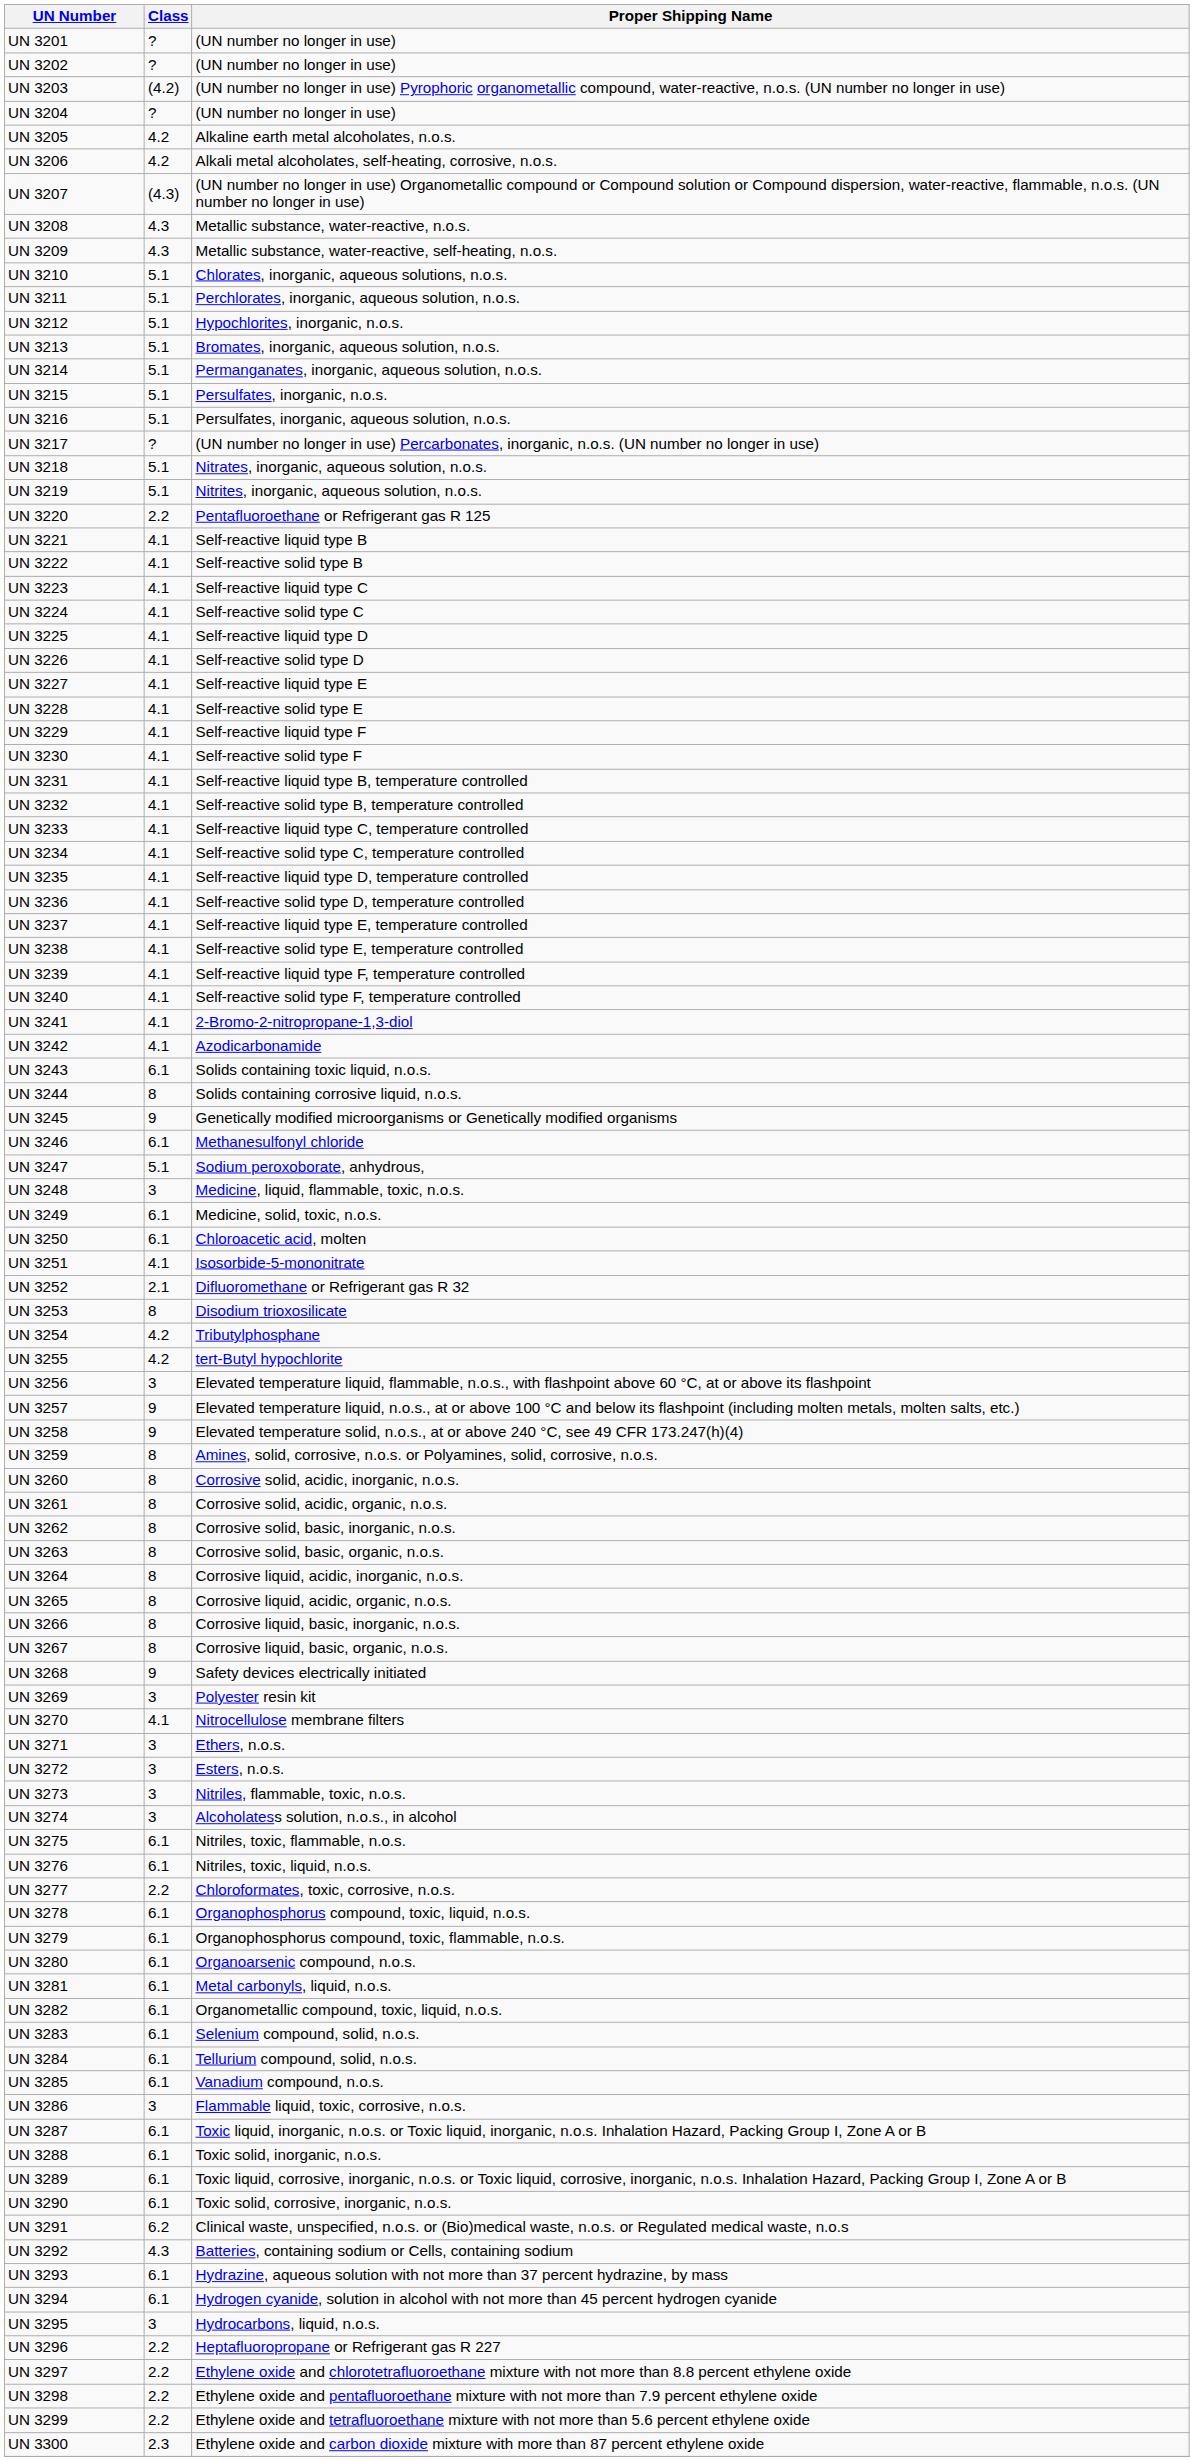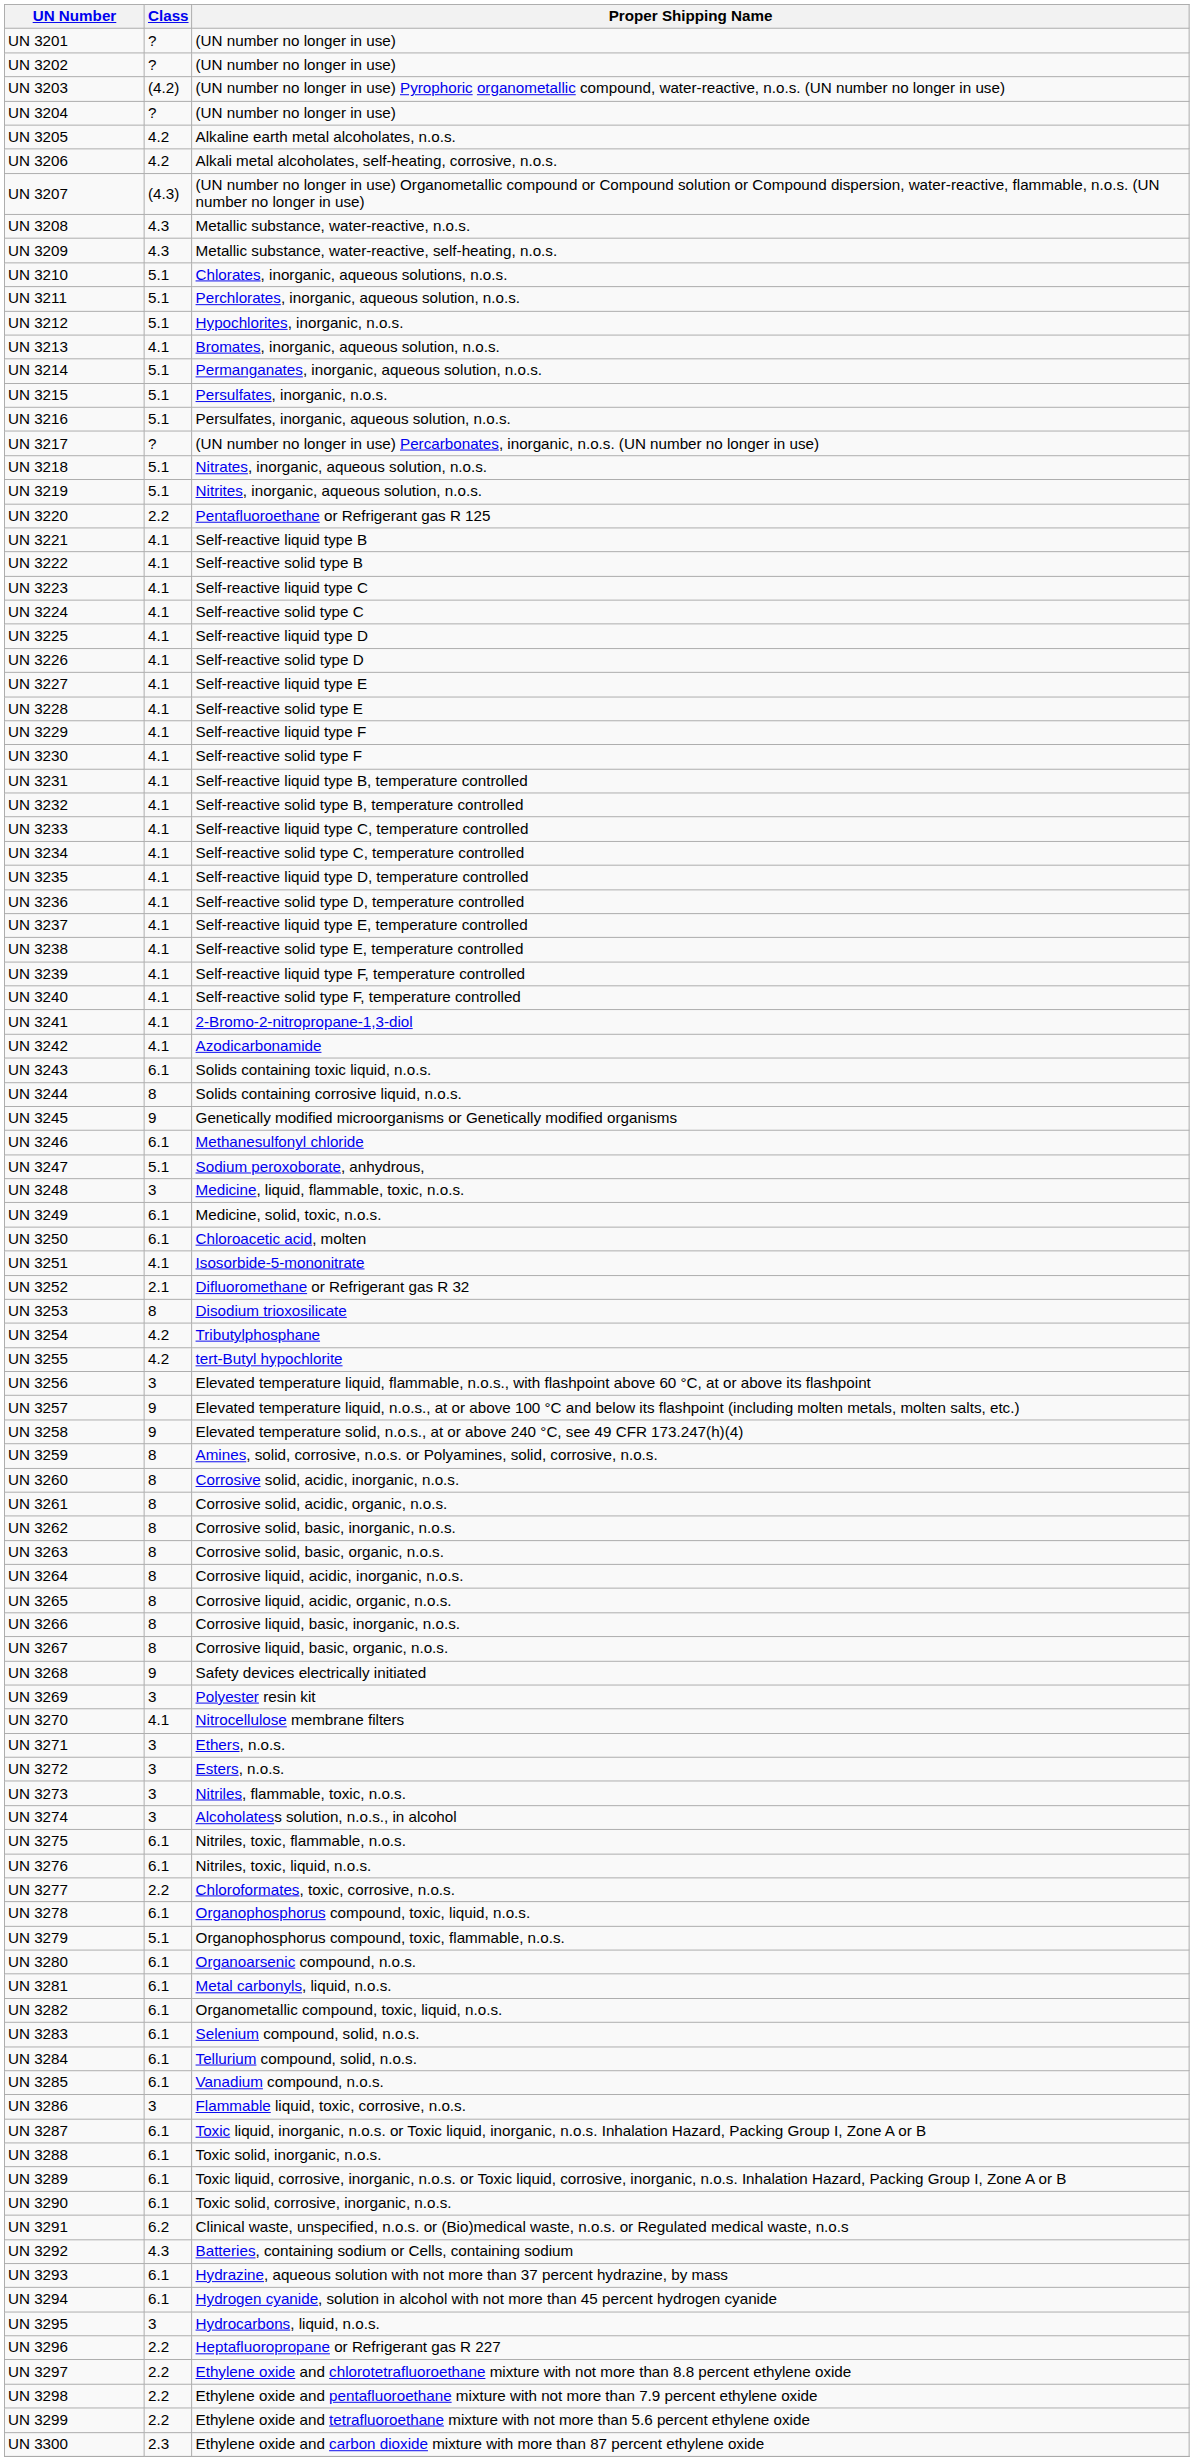 <table class="wikitable">
 <tr>
 <th width="140px"><a href='#'>UN Number</a></th>
 <th><a href='#'>Class</a></th>
 <th>Proper Shipping Name</th>
 </tr>
 <tr>
 <td>UN 3201</td>
 <td>?</td>
 <td>(UN number no longer in use)</td>
 </tr>
 <tr>
 <td>UN 3202</td>
 <td>?</td>
 <td>(UN number no longer in use)</td>
 </tr>
 <tr>
 <td>UN 3203</td>
 <td>(4.2)</td>
 <td>(UN number no longer in use) <a href='#'>Pyrophoric</a> <a href='#'>organometallic</a> compound, water-reactive, n.o.s. (UN number no longer in use)</td>
 </tr>
 <tr>
 <td>UN 3204</td>
 <td>?</td>
 <td>(UN number no longer in use)</td>
 </tr>
 <tr>
 <td>UN 3205</td>
 <td>4.2</td>
 <td>Alkaline earth metal alcoholates, n.o.s.</td>
 </tr>
 <tr>
 <td>UN 3206</td>
 <td>4.2</td>
 <td>Alkali metal alcoholates, self-heating, corrosive, n.o.s.</td>
 </tr>
 <tr>
 <td>UN 3207</td>
 <td>(4.3)</td>
 <td>(UN number no longer in use) Organometallic compound or Compound solution or Compound dispersion, water-reactive, flammable, n.o.s. (UN number no longer in use)</td>
 </tr>
 <tr>
 <td>UN 3208</td>
 <td>4.3</td>
 <td>Metallic substance, water-reactive, n.o.s.</td>
 </tr>
 <tr>
 <td>UN 3209</td>
 <td>4.3</td>
 <td>Metallic substance, water-reactive, self-heating, n.o.s.</td>
 </tr>
 <tr>
 <td>UN 3210</td>
 <td>5.1</td>
 <td><a href='#'>Chlorates</a>, inorganic, aqueous solutions, n.o.s.</td>
 </tr>
 <tr>
 <td>UN 3211</td>
 <td>5.1</td>
 <td><a href='#'>Perchlorates</a>, inorganic, aqueous solution, n.o.s.</td>
 </tr>
 <tr>
 <td>UN 3212</td>
 <td>5.1</td>
 <td><a href='#'>Hypochlorites</a>, inorganic, n.o.s.</td>
 </tr>
 <tr>
 <td>UN 3213</td>
-<td>5.1</td>
+<td>4.1</td>
 <td><a href='#'>Bromates</a>, inorganic, aqueous solution, n.o.s.</td>
 </tr>
 <tr>
 <td>UN 3214</td>
 <td>5.1</td>
 <td><a href='#'>Permanganates</a>, inorganic, aqueous solution, n.o.s.</td>
 </tr>
 <tr>
 <td>UN 3215</td>
 <td>5.1</td>
 <td><a href='#'>Persulfates</a>, inorganic, n.o.s.</td>
 </tr>
 <tr>
 <td>UN 3216</td>
 <td>5.1</td>
 <td>Persulfates, inorganic, aqueous solution, n.o.s.</td>
 </tr>
 <tr>
 <td>UN 3217</td>
 <td>?</td>
 <td>(UN number no longer in use) <a href='#'>Percarbonates</a>, inorganic, n.o.s. (UN number no longer in use)</td>
 </tr>
 <tr>
 <td>UN 3218</td>
 <td>5.1</td>
 <td><a href='#'>Nitrates</a>, inorganic, aqueous solution, n.o.s.</td>
 </tr>
 <tr>
 <td>UN 3219</td>
 <td>5.1</td>
 <td><a href='#'>Nitrites</a>, inorganic, aqueous solution, n.o.s.</td>
 </tr>
 <tr>
 <td>UN 3220</td>
 <td>2.2</td>
 <td><a href='#'>Pentafluoroethane</a> or Refrigerant gas R 125</td>
 </tr>
 <tr>
 <td>UN 3221</td>
 <td>4.1</td>
 <td>Self-reactive liquid type B</td>
 </tr>
 <tr>
 <td>UN 3222</td>
 <td>4.1</td>
 <td>Self-reactive solid type B</td>
 </tr>
 <tr>
 <td>UN 3223</td>
 <td>4.1</td>
 <td>Self-reactive liquid type C</td>
 </tr>
 <tr>
 <td>UN 3224</td>
 <td>4.1</td>
 <td>Self-reactive solid type C</td>
 </tr>
 <tr>
 <td>UN 3225</td>
 <td>4.1</td>
 <td>Self-reactive liquid type D</td>
 </tr>
 <tr>
 <td>UN 3226</td>
 <td>4.1</td>
 <td>Self-reactive solid type D</td>
 </tr>
 <tr>
 <td>UN 3227</td>
 <td>4.1</td>
 <td>Self-reactive liquid type E</td>
 </tr>
 <tr>
 <td>UN 3228</td>
 <td>4.1</td>
 <td>Self-reactive solid type E</td>
 </tr>
 <tr>
 <td>UN 3229</td>
 <td>4.1</td>
 <td>Self-reactive liquid type F</td>
 </tr>
 <tr>
 <td>UN 3230</td>
 <td>4.1</td>
 <td>Self-reactive solid type F</td>
 </tr>
 <tr>
 <td>UN 3231</td>
 <td>4.1</td>
 <td>Self-reactive liquid type B, temperature controlled</td>
 </tr>
 <tr>
 <td>UN 3232</td>
 <td>4.1</td>
 <td>Self-reactive solid type B, temperature controlled</td>
 </tr>
 <tr>
 <td>UN 3233</td>
 <td>4.1</td>
 <td>Self-reactive liquid type C, temperature controlled</td>
 </tr>
 <tr>
 <td>UN 3234</td>
 <td>4.1</td>
 <td>Self-reactive solid type C, temperature controlled</td>
 </tr>
 <tr>
 <td>UN 3235</td>
 <td>4.1</td>
 <td>Self-reactive liquid type D, temperature controlled</td>
 </tr>
 <tr>
 <td>UN 3236</td>
 <td>4.1</td>
 <td>Self-reactive solid type D, temperature controlled</td>
 </tr>
 <tr>
 <td>UN 3237</td>
 <td>4.1</td>
 <td>Self-reactive liquid type E, temperature controlled</td>
 </tr>
 <tr>
 <td>UN 3238</td>
 <td>4.1</td>
 <td>Self-reactive solid type E, temperature controlled</td>
 </tr>
 <tr>
 <td>UN 3239</td>
 <td>4.1</td>
 <td>Self-reactive liquid type F, temperature controlled</td>
 </tr>
 <tr>
 <td>UN 3240</td>
 <td>4.1</td>
 <td>Self-reactive solid type F, temperature controlled</td>
 </tr>
 <tr>
 <td>UN 3241</td>
 <td>4.1</td>
 <td><a href='#'>2-Bromo-2-nitropropane-1,3-diol</a></td>
 </tr>
 <tr>
 <td>UN 3242</td>
 <td>4.1</td>
 <td><a href='#'>Azodicarbonamide</a></td>
 </tr>
 <tr>
 <td>UN 3243</td>
 <td>6.1</td>
 <td>Solids containing toxic liquid, n.o.s.</td>
 </tr>
 <tr>
 <td>UN 3244</td>
 <td>8</td>
 <td>Solids containing corrosive liquid, n.o.s.</td>
 </tr>
 <tr>
 <td>UN 3245</td>
 <td>9</td>
 <td>Genetically modified microorganisms or Genetically modified organisms</td>
 </tr>
 <tr>
 <td>UN 3246</td>
 <td>6.1</td>
 <td><a href='#'>Methanesulfonyl chloride</a></td>
 </tr>
 <tr>
 <td>UN 3247</td>
 <td>5.1</td>
 <td><a href='#'>Sodium peroxoborate</a>, anhydrous,</td>
 </tr>
 <tr>
 <td>UN 3248</td>
 <td>3</td>
 <td><a href='#'>Medicine</a>, liquid, flammable, toxic, n.o.s.</td>
 </tr>
 <tr>
 <td>UN 3249</td>
 <td>6.1</td>
 <td>Medicine, solid, toxic, n.o.s.</td>
 </tr>
 <tr>
 <td>UN 3250</td>
 <td>6.1</td>
 <td><a href='#'>Chloroacetic acid</a>, molten</td>
 </tr>
 <tr>
 <td>UN 3251</td>
 <td>4.1</td>
 <td><a href='#'>Isosorbide-5-mononitrate</a></td>
 </tr>
 <tr>
 <td>UN 3252</td>
 <td>2.1</td>
 <td><a href='#'>Difluoromethane</a> or Refrigerant gas R 32</td>
 </tr>
 <tr>
 <td>UN 3253</td>
 <td>8</td>
 <td><a href='#'>Disodium trioxosilicate</a></td>
 </tr>
 <tr>
 <td>UN 3254</td>
 <td>4.2</td>
 <td><a href='#'>Tributylphosphane</a></td>
 </tr>
 <tr>
 <td>UN 3255</td>
 <td>4.2</td>
 <td><a href='#'>tert-Butyl hypochlorite</a></td>
 </tr>
 <tr>
 <td>UN 3256</td>
 <td>3</td>
 <td>Elevated temperature liquid, flammable, n.o.s., with flashpoint above 60 °C, at or above its flashpoint</td>
 </tr>
 <tr>
 <td>UN 3257</td>
 <td>9</td>
 <td>Elevated temperature liquid, n.o.s., at or above 100 °C and below its flashpoint (including molten metals, molten salts, etc.)</td>
 </tr>
 <tr>
 <td>UN 3258</td>
 <td>9</td>
 <td>Elevated temperature solid, n.o.s., at or above 240 °C, see 49 CFR 173.247(h)(4)</td>
 </tr>
 <tr>
 <td>UN 3259</td>
 <td>8</td>
 <td><a href='#'>Amines</a>, solid, corrosive, n.o.s. or Polyamines, solid, corrosive, n.o.s.</td>
 </tr>
 <tr>
 <td>UN 3260</td>
 <td>8</td>
 <td><a href='#'>Corrosive</a> solid, acidic, inorganic, n.o.s.</td>
 </tr>
 <tr>
 <td>UN 3261</td>
 <td>8</td>
 <td>Corrosive solid, acidic, organic, n.o.s.</td>
 </tr>
 <tr>
 <td>UN 3262</td>
 <td>8</td>
 <td>Corrosive solid, basic, inorganic, n.o.s.</td>
 </tr>
 <tr>
 <td>UN 3263</td>
 <td>8</td>
 <td>Corrosive solid, basic, organic, n.o.s.</td>
 </tr>
 <tr>
 <td>UN 3264</td>
 <td>8</td>
 <td>Corrosive liquid, acidic, inorganic, n.o.s.</td>
 </tr>
 <tr>
 <td>UN 3265</td>
 <td>8</td>
 <td>Corrosive liquid, acidic, organic, n.o.s.</td>
 </tr>
 <tr>
 <td>UN 3266</td>
 <td>8</td>
 <td>Corrosive liquid, basic, inorganic, n.o.s.</td>
 </tr>
 <tr>
 <td>UN 3267</td>
 <td>8</td>
 <td>Corrosive liquid, basic, organic, n.o.s.</td>
 </tr>
 <tr>
 <td>UN 3268</td>
 <td>9</td>
 <td>Safety devices electrically initiated</td>
 </tr>
 <tr>
 <td>UN 3269</td>
 <td>3</td>
 <td><a href='#'>Polyester</a> resin kit</td>
 </tr>
 <tr>
 <td>UN 3270</td>
 <td>4.1</td>
 <td><a href='#'>Nitrocellulose</a> membrane filters</td>
 </tr>
 <tr>
 <td>UN 3271</td>
 <td>3</td>
 <td><a href='#'>Ethers</a>, n.o.s.</td>
 </tr>
 <tr>
 <td>UN 3272</td>
 <td>3</td>
 <td><a href='#'>Esters</a>, n.o.s.</td>
 </tr>
 <tr>
 <td>UN 3273</td>
 <td>3</td>
 <td><a href='#'>Nitriles</a>, flammable, toxic, n.o.s.</td>
 </tr>
 <tr>
 <td>UN 3274</td>
 <td>3</td>
 <td><a href='#'>Alcoholates</a>s solution, n.o.s., in alcohol</td>
 </tr>
 <tr>
 <td>UN 3275</td>
 <td>6.1</td>
 <td>Nitriles, toxic, flammable, n.o.s.</td>
 </tr>
 <tr>
 <td>UN 3276</td>
 <td>6.1</td>
 <td>Nitriles, toxic, liquid, n.o.s.</td>
 </tr>
 <tr>
 <td>UN 3277</td>
 <td>2.2</td>
 <td><a href='#'>Chloroformates</a>, toxic, corrosive, n.o.s.</td>
 </tr>
 <tr>
 <td>UN 3278</td>
 <td>6.1</td>
 <td><a href='#'>Organophosphorus</a> compound, toxic, liquid, n.o.s.</td>
 </tr>
 <tr>
 <td>UN 3279</td>
-<td>6.1</td>
+<td>5.1</td>
 <td>Organophosphorus compound, toxic, flammable, n.o.s.</td>
 </tr>
 <tr>
 <td>UN 3280</td>
 <td>6.1</td>
 <td><a href='#'>Organoarsenic</a> compound, n.o.s.</td>
 </tr>
 <tr>
 <td>UN 3281</td>
 <td>6.1</td>
 <td><a href='#'>Metal carbonyls</a>, liquid, n.o.s.</td>
 </tr>
 <tr>
 <td>UN 3282</td>
 <td>6.1</td>
 <td>Organometallic compound, toxic, liquid, n.o.s.</td>
 </tr>
 <tr>
 <td>UN 3283</td>
 <td>6.1</td>
 <td><a href='#'>Selenium</a> compound, solid, n.o.s.</td>
 </tr>
 <tr>
 <td>UN 3284</td>
 <td>6.1</td>
 <td><a href='#'>Tellurium</a> compound, solid, n.o.s.</td>
 </tr>
 <tr>
 <td>UN 3285</td>
 <td>6.1</td>
 <td><a href='#'>Vanadium</a> compound, n.o.s.</td>
 </tr>
 <tr>
 <td>UN 3286</td>
 <td>3</td>
 <td><a href='#'>Flammable</a> liquid, toxic, corrosive, n.o.s.</td>
 </tr>
 <tr>
 <td>UN 3287</td>
 <td>6.1</td>
 <td><a href='#'>Toxic</a> liquid, inorganic, n.o.s. or Toxic liquid, inorganic, n.o.s. Inhalation Hazard, Packing Group I, Zone A or B</td>
 </tr>
 <tr>
 <td>UN 3288</td>
 <td>6.1</td>
 <td>Toxic solid, inorganic, n.o.s.</td>
 </tr>
 <tr>
 <td>UN 3289</td>
 <td>6.1</td>
 <td>Toxic liquid, corrosive, inorganic, n.o.s. or Toxic liquid, corrosive, inorganic, n.o.s. Inhalation Hazard, Packing Group I, Zone A or B</td>
 </tr>
 <tr>
 <td>UN 3290</td>
 <td>6.1</td>
 <td>Toxic solid, corrosive, inorganic, n.o.s.</td>
 </tr>
 <tr>
 <td>UN 3291</td>
 <td>6.2</td>
 <td>Clinical waste, unspecified, n.o.s. or (Bio)medical waste, n.o.s. or Regulated medical waste, n.o.s</td>
 </tr>
 <tr>
 <td>UN 3292</td>
 <td>4.3</td>
 <td><a href='#'>Batteries</a>, containing sodium or Cells, containing sodium</td>
 </tr>
 <tr>
 <td>UN 3293</td>
 <td>6.1</td>
 <td><a href='#'>Hydrazine</a>, aqueous solution with not more than 37 percent hydrazine, by mass</td>
 </tr>
 <tr>
 <td>UN 3294</td>
 <td>6.1</td>
 <td><a href='#'>Hydrogen cyanide</a>, solution in alcohol with not more than 45 percent hydrogen cyanide</td>
 </tr>
 <tr>
 <td>UN 3295</td>
 <td>3</td>
 <td><a href='#'>Hydrocarbons</a>, liquid, n.o.s.</td>
 </tr>
 <tr>
 <td>UN 3296</td>
 <td>2.2</td>
 <td><a href='#'>Heptafluoropropane</a> or Refrigerant gas R 227</td>
 </tr>
 <tr>
 <td>UN 3297</td>
 <td>2.2</td>
 <td><a href='#'>Ethylene oxide</a> and <a href='#'>chlorotetrafluoroethane</a> mixture with not more than 8.8 percent ethylene oxide</td>
 </tr>
 <tr>
 <td>UN 3298</td>
 <td>2.2</td>
 <td>Ethylene oxide and <a href='#'>pentafluoroethane</a> mixture with not more than 7.9 percent ethylene oxide</td>
 </tr>
 <tr>
 <td>UN 3299</td>
 <td>2.2</td>
 <td>Ethylene oxide and <a href='#'>tetrafluoroethane</a> mixture with not more than 5.6 percent ethylene oxide</td>
 </tr>
 <tr>
 <td>UN 3300</td>
 <td>2.3</td>
 <td>Ethylene oxide and <a href='#'>carbon dioxide</a> mixture with more than 87 percent ethylene oxide</td>
 </tr>
 <tr>
 </tr>
 </table>
